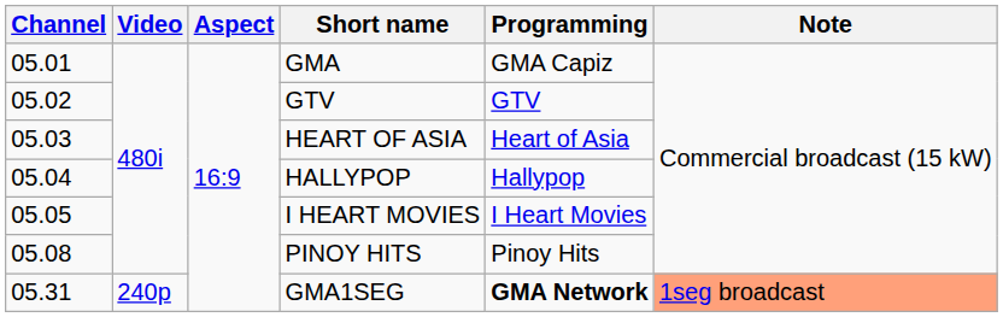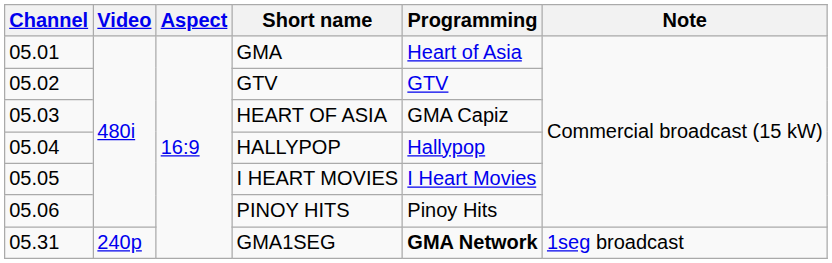 <table class="wikitable">
 <tr>
 <th><a href='#'>Channel</a></th>
 <th><a href='#'>Video</a></th>
 <th><a href='#'>Aspect</a></th>
 <th>Short name</th>
 <th>Programming</th>
 <th>Note</th>
 </tr>
 <tr>
 <td>05.01</td>
 <td rowspan="6"><a href='#'>480i</a></td>
 <td rowspan="7"><a href='#'>16:9</a></td>
 <td>GMA</td>
-<td>GMA Capiz</td>
+<td><a href='#'>Heart of Asia</a></td>
 <td rowspan="6">Commercial broadcast (15 kW)</td>
 </tr>
 <tr>
 <td>05.02</td>
 <td>GTV</td>
 <td><a href='#'>GTV</a></td>
 </tr>
 <tr>
 <td>05.03</td>
 <td>HEART OF ASIA</td>
-<td><a href='#'>Heart of Asia</a></td>
+<td>GMA Capiz</td>
 </tr>
 <tr>
 <td>05.04</td>
 <td>HALLYPOP</td>
 <td><a href='#'>Hallypop</a></td>
 </tr>
 <tr>
 <td>05.05</td>
 <td>I HEART MOVIES</td>
 <td><a href='#'>I Heart Movies</a></td>
 </tr>
 <tr>
-<td>05.08</td>
+<td>05.06</td>
 <td>PINOY HITS</td>
 <td>Pinoy Hits</td>
 </tr>
 <tr>
 <td>05.31</td>
 <td><a href='#'>240p</a></td>
 <td>GMA1SEG</td>
 <td><strong>GMA Network</strong></td>
-<td style="background: lightsalmon;"><a href='#'>1seg</a> broadcast</td>
+<td><a href='#'>1seg</a> broadcast</td>
 </tr>
 </table>
